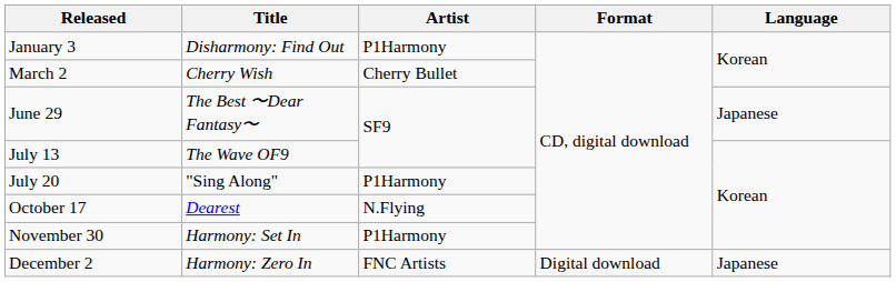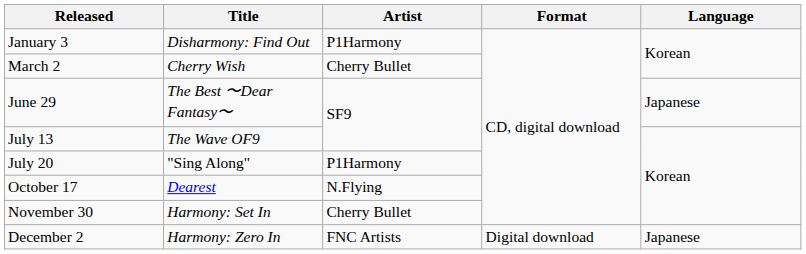 <table class="wikitable sortable" align="left center" style="width:65%;">
 <tr>
 <th style="width:20%;">Released</th>
 <th style="width:20%;">Title</th>
 <th style="width:20%;">Artist</th>
 <th style="width:20%;">Format</th>
 <th style="width:20%;">Language</th>
 </tr>
 <tr>
 <td>January 3</td>
 <td><em>Disharmony: Find Out</em></td>
 <td>P1Harmony</td>
 <td rowspan="7">CD, digital download</td>
 <td rowspan="2">Korean</td>
 </tr>
 <tr>
 <td>March 2</td>
 <td><em>Cherry Wish</em></td>
 <td>Cherry Bullet</td>
 </tr>
 <tr>
 <td>June 29</td>
 <td><em>The Best 〜Dear Fantasy〜</em></td>
 <td rowspan="2">SF9</td>
 <td>Japanese</td>
 </tr>
 <tr>
 <td>July 13</td>
 <td><em>The Wave OF9</em></td>
 <td rowspan="4">Korean</td>
 </tr>
 <tr>
 <td>July 20</td>
 <td>"Sing Along"</td>
 <td>P1Harmony</td>
 </tr>
 <tr>
 <td>October 17</td>
 <td><em><a href='#'>Dearest</a></em></td>
 <td>N.Flying</td>
 </tr>
 <tr>
 <td>November 30</td>
 <td><em>Harmony: Set In</em></td>
-<td>P1Harmony</td>
+<td>Cherry Bullet</td>
 </tr>
 <tr>
 <td>December 2</td>
 <td><em>Harmony: Zero In</em></td>
 <td>FNC Artists</td>
 <td>Digital download</td>
 <td>Japanese</td>
 </tr>
 </table>
